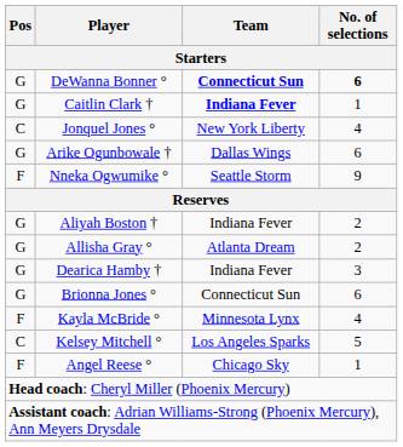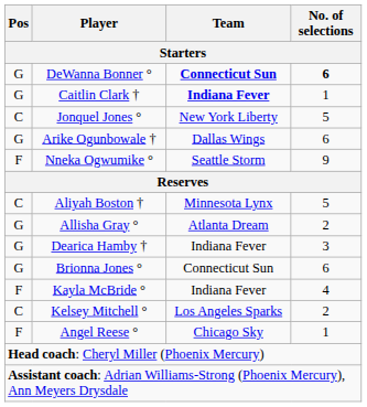 <table class="wikitable sortable" style="text-align:center">
 <tr>
 <th scope="col" width="25px">Pos</th>
 <th scope="col" width="150px">Player</th>
 <th scope="col" width="140px">Team</th>
 <th scope="col" width="75px">No. of selections</th>
 </tr>
 <tr>
 <th scope="col" colspan=5>Starters</th>
 </tr>
 <tr>
 <td>G</td>
 <td><a href='#'>DeWanna Bonner</a> °</td>
 <td><strong><a href='#'>Connecticut Sun</a></strong></td>
 <td><strong>6</strong></td>
 </tr>
 <tr>
 <td>G</td>
 <td><a href='#'>Caitlin Clark</a> †</td>
 <td><strong><a href='#'>Indiana Fever</a></strong></td>
 <td>1</td>
 </tr>
 <tr>
 <td>C</td>
 <td><a href='#'>Jonquel Jones</a> °</td>
 <td><a href='#'>New York Liberty</a></td>
-<td>4</td>
+<td>5</td>
 </tr>
 <tr>
 <td>G</td>
 <td><a href='#'>Arike Ogunbowale</a> †</td>
 <td><a href='#'>Dallas Wings</a></td>
 <td>6</td>
 </tr>
 <tr>
 <td>F</td>
 <td><a href='#'>Nneka Ogwumike</a> °</td>
 <td><a href='#'>Seattle Storm</a></td>
 <td>9</td>
 </tr>
 <tr>
 <th scope="col" colspan=5>Reserves</th>
 </tr>
 <tr>
-<td>G</td>
+<td>C</td>
 <td><a href='#'>Aliyah Boston</a> †</td>
-<td>Indiana Fever</td>
-<td>2</td>
+<td><a href='#'>Minnesota Lynx</a></td>
+<td>5</td>
 </tr>
 <tr>
 <td>G</td>
 <td><a href='#'>Allisha Gray</a> °</td>
 <td><a href='#'>Atlanta Dream</a></td>
 <td>2</td>
 </tr>
 <tr>
 <td>G</td>
 <td><a href='#'>Dearica Hamby</a> †</td>
 <td>Indiana Fever</td>
 <td>3</td>
 </tr>
 <tr>
 <td>G</td>
 <td><a href='#'>Brionna Jones</a> °</td>
 <td>Connecticut Sun</td>
 <td>6</td>
 </tr>
 <tr>
 <td>F</td>
 <td><a href='#'>Kayla McBride</a> °</td>
-<td><a href='#'>Minnesota Lynx</a></td>
+<td>Indiana Fever</td>
 <td>4</td>
 </tr>
 <tr>
 <td>C</td>
 <td><a href='#'>Kelsey Mitchell</a> °</td>
 <td><a href='#'>Los Angeles Sparks</a></td>
-<td>5</td>
+<td>2</td>
 </tr>
 <tr>
 <td>F</td>
 <td><a href='#'>Angel Reese</a> °</td>
 <td><a href='#'>Chicago Sky</a></td>
 <td>1</td>
 </tr>
 <tr>
 <td style="text-align:left" colspan="5"><strong>Head coach</strong>: <a href='#'>Cheryl Miller</a> (<a href='#'>Phoenix Mercury</a>)</td>
 </tr>
 <tr>
 <td style="text-align:left" colspan="5"><strong>Assistant coach</strong>: <a href='#'>Adrian Williams-Strong</a> (<a href='#'>Phoenix Mercury</a>), <a href='#'>Ann Meyers Drysdale</a></td>
 </tr>
 </table>
